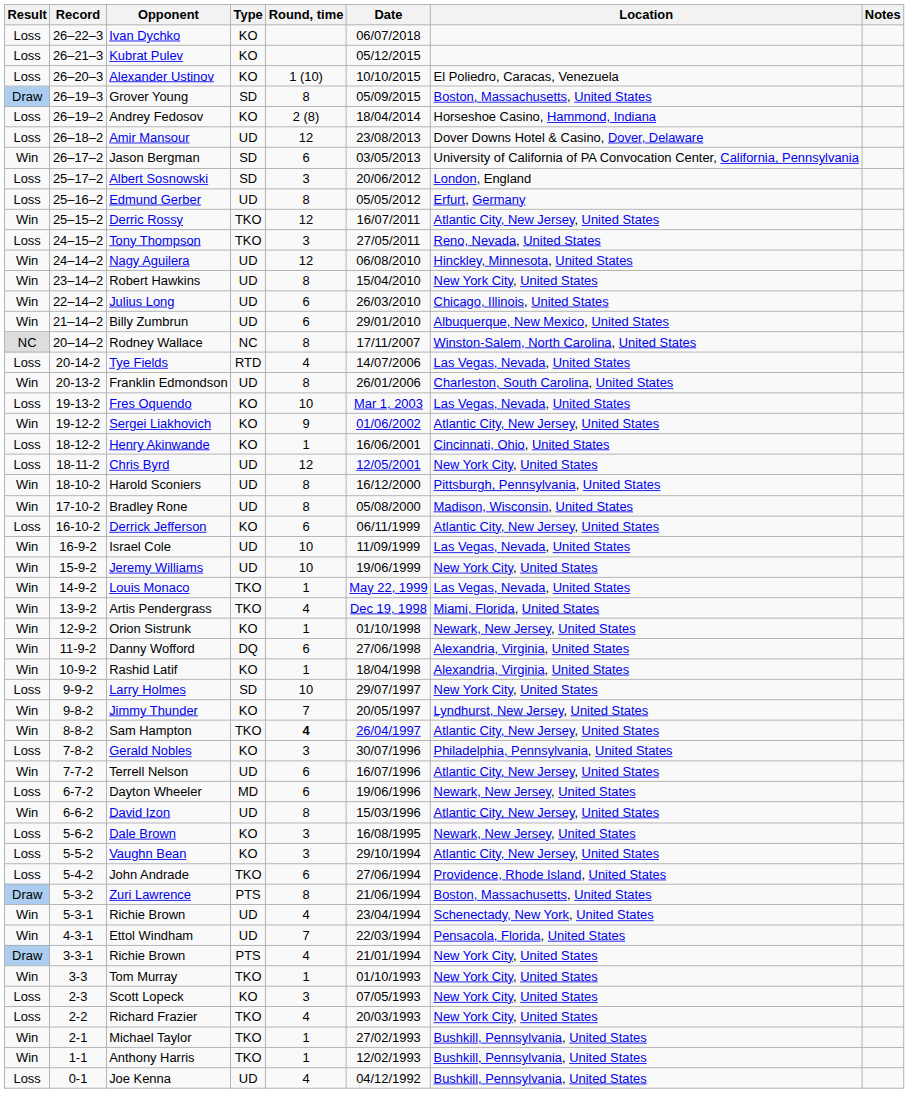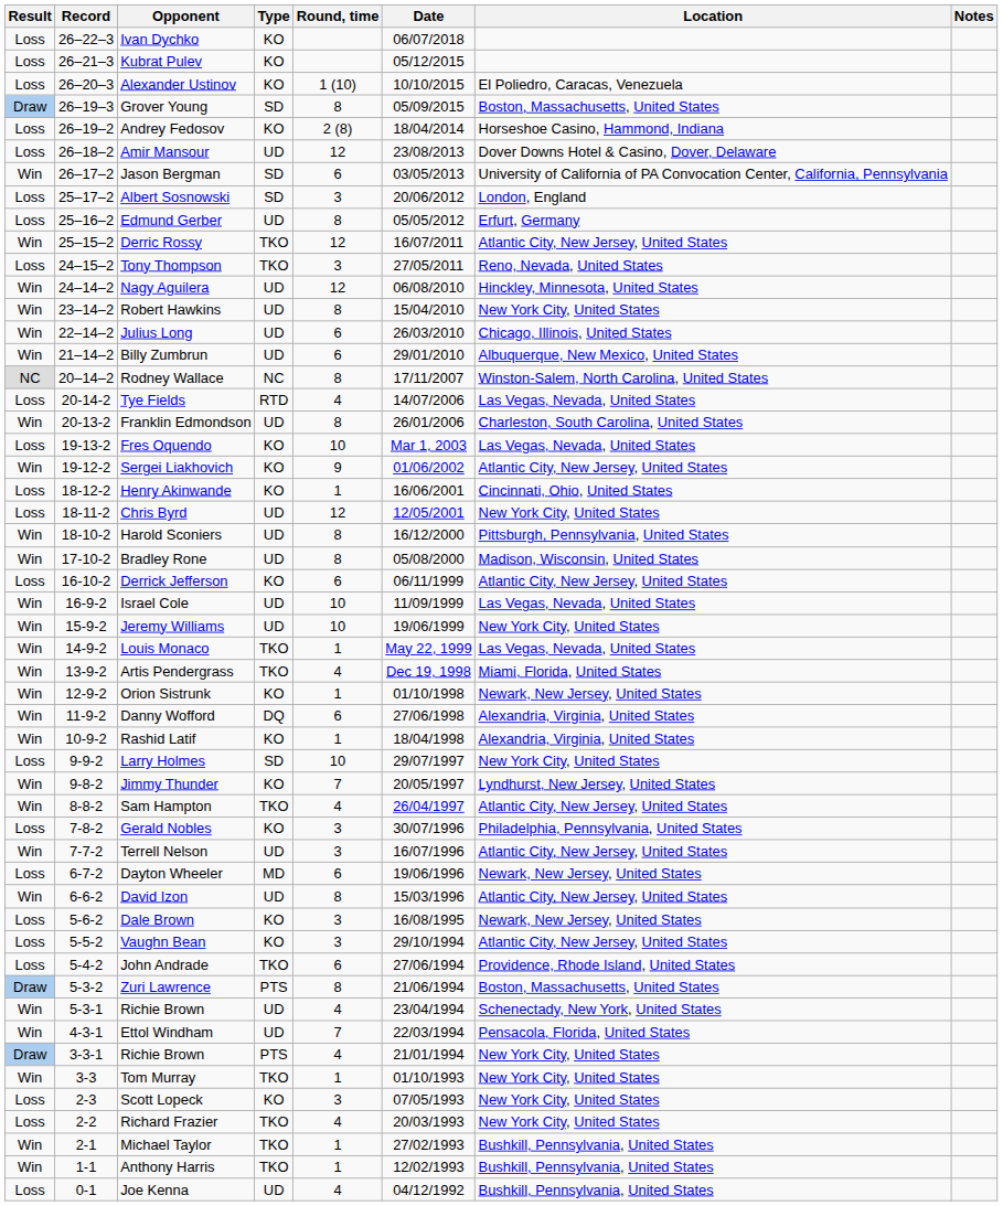 <table class="wikitable" style="text-align:center; font-size:95%">
 <tr>
 <th>Result</th>
 <th>Record</th>
 <th>Opponent</th>
 <th>Type</th>
 <th>Round, time</th>
 <th>Date</th>
 <th>Location</th>
 <th>Notes</th>
 </tr>
 <tr>
 <td>Loss</td>
 <td>26–22–3 </td>
 <td align=left> <a href='#'>Ivan Dychko</a></td>
 <td>KO</td>
 <td></td>
 <td>06/07/2018</td>
 <td align=left></td>
 <td align=left></td>
 </tr>
 <tr>
 <td>Loss</td>
 <td>26–21–3 </td>
 <td align=left> <a href='#'>Kubrat Pulev</a></td>
 <td>KO</td>
 <td></td>
 <td>05/12/2015</td>
 <td align=left></td>
 <td align=left></td>
 </tr>
 <tr>
 <td>Loss</td>
 <td>26–20–3 </td>
 <td align=left> <a href='#'>Alexander Ustinov</a></td>
 <td>KO</td>
 <td>1 (10)</td>
 <td>10/10/2015</td>
 <td align=left> El Poliedro, Caracas, Venezuela</td>
 <td align=left></td>
 </tr>
 <tr>
 <td style="background:#abcdef;">Draw</td>
 <td>26–19–3 </td>
 <td align=left> Grover Young</td>
 <td>SD</td>
 <td>8</td>
 <td>05/09/2015</td>
 <td align=left> <a href='#'>Boston, Massachusetts</a>, <a href='#'>United States</a></td>
 <td align=left></td>
 </tr>
 <tr>
 <td>Loss</td>
 <td>26–19–2 </td>
 <td align=left> Andrey Fedosov</td>
 <td>KO</td>
 <td>2 (8)</td>
 <td>18/04/2014</td>
 <td align=left> Horseshoe Casino, <a href='#'>Hammond, Indiana</a></td>
 <td align=left></td>
 </tr>
 <tr>
 <td>Loss</td>
 <td>26–18–2 </td>
 <td align=left> <a href='#'>Amir Mansour</a></td>
 <td>UD</td>
 <td>12</td>
 <td>23/08/2013</td>
 <td align=left> Dover Downs Hotel & Casino, <a href='#'>Dover, Delaware</a></td>
 <td align=left></td>
 </tr>
 <tr>
 <td>Win</td>
 <td>26–17–2 </td>
 <td align=left> Jason Bergman</td>
 <td>SD</td>
 <td>6</td>
 <td>03/05/2013</td>
 <td align=left> University of California of PA Convocation Center, <a href='#'>California, Pennsylvania</a></td>
 <td align=left></td>
 </tr>
 <tr>
 <td>Loss</td>
 <td>25–17–2 </td>
 <td align=left> <a href='#'>Albert Sosnowski</a></td>
 <td>SD</td>
 <td>3</td>
 <td>20/06/2012</td>
 <td align=left> <a href='#'>London</a>, England</td>
 <td align=left></td>
 </tr>
 <tr>
 <td>Loss</td>
 <td>25–16–2 </td>
 <td align=left> <a href='#'>Edmund Gerber</a></td>
 <td>UD</td>
 <td>8</td>
 <td>05/05/2012</td>
 <td align=left> <a href='#'>Erfurt</a>, <a href='#'>Germany</a></td>
 <td align=left></td>
 </tr>
 <tr>
 <td>Win</td>
 <td>25–15–2 </td>
 <td align=left> <a href='#'>Derric Rossy</a></td>
 <td>TKO</td>
 <td>12</td>
 <td>16/07/2011</td>
 <td align=left> <a href='#'>Atlantic City, New Jersey</a>, <a href='#'>United States</a></td>
 <td align=left></td>
 </tr>
 <tr>
 <td>Loss</td>
 <td>24–15–2 </td>
 <td align=left> <a href='#'>Tony Thompson</a></td>
 <td>TKO</td>
 <td>3</td>
 <td>27/05/2011</td>
 <td align=left> <a href='#'>Reno, Nevada</a>, <a href='#'>United States</a></td>
 <td align=left></td>
 </tr>
 <tr>
 <td>Win</td>
 <td>24–14–2 </td>
 <td align=left> <a href='#'>Nagy Aguilera</a></td>
 <td>UD</td>
 <td>12</td>
 <td>06/08/2010</td>
 <td align=left> <a href='#'>Hinckley, Minnesota</a>, <a href='#'>United States</a></td>
 <td align=left></td>
 </tr>
 <tr>
 <td>Win</td>
 <td>23–14–2 </td>
 <td align=left> Robert Hawkins</td>
 <td>UD</td>
 <td>8</td>
 <td>15/04/2010</td>
 <td align=left> <a href='#'>New York City</a>, <a href='#'>United States</a></td>
 <td align=left></td>
 </tr>
 <tr>
 <td>Win</td>
 <td>22–14–2 </td>
 <td align=left> <a href='#'>Julius Long</a></td>
 <td>UD</td>
 <td>6</td>
 <td>26/03/2010</td>
 <td align=left> <a href='#'>Chicago, Illinois</a>, <a href='#'>United States</a></td>
 <td align=left></td>
 </tr>
 <tr>
 <td>Win</td>
 <td>21–14–2 </td>
 <td align=left> Billy Zumbrun</td>
 <td>UD</td>
 <td>6</td>
 <td>29/01/2010</td>
 <td align=left> <a href='#'>Albuquerque, New Mexico</a>, <a href='#'>United States</a></td>
 <td align=left></td>
 </tr>
 <tr>
 <td style="background:#ddd;">NC</td>
 <td>20–14–2 </td>
 <td align=left> Rodney Wallace</td>
 <td>NC</td>
 <td>8</td>
 <td>17/11/2007</td>
 <td align=left> <a href='#'>Winston-Salem, North Carolina</a>, <a href='#'>United States</a></td>
 <td align=left></td>
 </tr>
 <tr>
 <td>Loss</td>
 <td>20-14-2</td>
 <td align=left> <a href='#'>Tye Fields</a></td>
 <td>RTD</td>
 <td>4</td>
 <td>14/07/2006</td>
 <td align=left> <a href='#'>Las Vegas, Nevada</a>, <a href='#'>United States</a></td>
 <td align=left></td>
 </tr>
 <tr>
 <td>Win</td>
 <td>20-13-2</td>
 <td align=left> Franklin Edmondson</td>
 <td>UD</td>
 <td>8</td>
 <td>26/01/2006</td>
 <td align=left> <a href='#'>Charleston, South Carolina</a>, <a href='#'>United States</a></td>
 <td align=left></td>
 </tr>
 <tr>
 <td>Loss</td>
 <td>19-13-2</td>
 <td align=left> <a href='#'>Fres Oquendo</a></td>
 <td>KO</td>
 <td>10</td>
 <td><a href='#'>Mar 1, 2003</a></td>
 <td align=left> <a href='#'>Las Vegas, Nevada</a>, <a href='#'>United States</a></td>
 <td align=left></td>
 </tr>
 <tr>
 <td>Win</td>
 <td>19-12-2</td>
 <td align=left> <a href='#'>Sergei Liakhovich</a></td>
 <td>KO</td>
 <td>9</td>
 <td><a href='#'>01/06/2002</a></td>
 <td align=left> <a href='#'>Atlantic City, New Jersey</a>, <a href='#'>United States</a></td>
 <td align=left></td>
 </tr>
 <tr>
 <td>Loss</td>
 <td>18-12-2</td>
 <td align=left> <a href='#'>Henry Akinwande</a></td>
 <td>KO</td>
 <td>1</td>
 <td>16/06/2001</td>
 <td align=left> <a href='#'>Cincinnati, Ohio</a>, <a href='#'>United States</a></td>
 <td align=left></td>
 </tr>
 <tr>
 <td>Loss</td>
 <td>18-11-2</td>
 <td align=left> <a href='#'>Chris Byrd</a></td>
 <td>UD</td>
 <td>12</td>
 <td><a href='#'>12/05/2001</a></td>
 <td align=left> <a href='#'>New York City</a>, <a href='#'>United States</a></td>
 <td align=left></td>
 </tr>
 <tr>
 <td>Win</td>
 <td>18-10-2</td>
 <td align=left> Harold Sconiers</td>
 <td>UD</td>
 <td>8</td>
 <td>16/12/2000</td>
 <td align=left> <a href='#'>Pittsburgh, Pennsylvania</a>, <a href='#'>United States</a></td>
 <td align=left></td>
 </tr>
 <tr>
 <td>Win</td>
 <td>17-10-2</td>
 <td align=left> Bradley Rone</td>
 <td>UD</td>
 <td>8</td>
 <td>05/08/2000</td>
 <td align=left> <a href='#'>Madison, Wisconsin</a>, <a href='#'>United States</a></td>
 <td align=left></td>
 </tr>
 <tr>
 <td>Loss</td>
 <td>16-10-2</td>
 <td align=left> <a href='#'>Derrick Jefferson</a></td>
 <td>KO</td>
 <td>6</td>
 <td>06/11/1999</td>
 <td align=left> <a href='#'>Atlantic City, New Jersey</a>, <a href='#'>United States</a></td>
 <td align=left></td>
 </tr>
 <tr>
 <td>Win</td>
 <td>16-9-2</td>
 <td align=left> Israel Cole</td>
 <td>UD</td>
 <td>10</td>
 <td>11/09/1999</td>
 <td align=left> <a href='#'>Las Vegas, Nevada</a>, <a href='#'>United States</a></td>
 <td align=left></td>
 </tr>
 <tr>
 <td>Win</td>
 <td>15-9-2</td>
 <td align=left> <a href='#'>Jeremy Williams</a></td>
 <td>UD</td>
 <td>10</td>
 <td>19/06/1999</td>
 <td align=left> <a href='#'>New York City</a>, <a href='#'>United States</a></td>
 <td align=left></td>
 </tr>
 <tr>
 <td>Win</td>
 <td>14-9-2</td>
 <td align=left> <a href='#'>Louis Monaco</a></td>
 <td>TKO</td>
 <td>1</td>
 <td><a href='#'>May 22, 1999</a></td>
 <td align=left> <a href='#'>Las Vegas, Nevada</a>, <a href='#'>United States</a></td>
 <td align=left></td>
 </tr>
 <tr>
 <td>Win</td>
 <td>13-9-2</td>
 <td align=left> Artis Pendergrass</td>
 <td>TKO</td>
 <td>4</td>
 <td><a href='#'>Dec 19, 1998</a></td>
 <td align=left> <a href='#'>Miami, Florida</a>, <a href='#'>United States</a></td>
 <td align=left></td>
 </tr>
 <tr>
 <td>Win</td>
 <td>12-9-2</td>
 <td align=left> Orion Sistrunk</td>
 <td>KO</td>
 <td>1</td>
 <td>01/10/1998</td>
 <td align=left> <a href='#'>Newark, New Jersey</a>, <a href='#'>United States</a></td>
 <td align=left></td>
 </tr>
 <tr>
 <td>Win</td>
 <td>11-9-2</td>
 <td align=left> Danny Wofford</td>
 <td>DQ</td>
 <td>6</td>
 <td>27/06/1998</td>
 <td align=left> <a href='#'>Alexandria, Virginia</a>, <a href='#'>United States</a></td>
 <td align=left></td>
 </tr>
 <tr>
 <td>Win</td>
 <td>10-9-2</td>
 <td align=left> Rashid Latif</td>
 <td>KO</td>
 <td>1</td>
 <td>18/04/1998</td>
 <td align=left> <a href='#'>Alexandria, Virginia</a>, <a href='#'>United States</a></td>
 <td align=left></td>
 </tr>
 <tr>
 <td>Loss</td>
 <td>9-9-2</td>
 <td align=left> <a href='#'>Larry Holmes</a></td>
 <td>SD</td>
 <td>10</td>
 <td>29/07/1997</td>
 <td align=left> <a href='#'>New York City</a>, <a href='#'>United States</a></td>
 <td align=left></td>
 </tr>
 <tr>
 <td>Win</td>
 <td>9-8-2</td>
 <td align=left> <a href='#'>Jimmy Thunder</a></td>
 <td>KO</td>
 <td>7</td>
 <td>20/05/1997</td>
 <td align=left> <a href='#'>Lyndhurst, New Jersey</a>, <a href='#'>United States</a></td>
 <td align=left></td>
 </tr>
 <tr>
 <td>Win</td>
 <td>8-8-2</td>
 <td align=left> Sam Hampton</td>
 <td>TKO</td>
-<td><strong>4</strong></td>
+<td>4</td>
 <td><a href='#'>26/04/1997</a></td>
 <td align=left> <a href='#'>Atlantic City, New Jersey</a>, <a href='#'>United States</a></td>
 <td align=left></td>
 </tr>
 <tr>
 <td>Loss</td>
 <td>7-8-2</td>
 <td align=left> <a href='#'>Gerald Nobles</a></td>
 <td>KO</td>
 <td>3</td>
 <td>30/07/1996</td>
 <td align=left> <a href='#'>Philadelphia, Pennsylvania</a>, <a href='#'>United States</a></td>
 <td align=left></td>
 </tr>
 <tr>
 <td>Win</td>
 <td>7-7-2</td>
 <td align=left> Terrell Nelson</td>
 <td>UD</td>
-<td>6</td>
+<td>3</td>
 <td>16/07/1996</td>
 <td align=left> <a href='#'>Atlantic City, New Jersey</a>, <a href='#'>United States</a></td>
 <td align=left></td>
 </tr>
 <tr>
 <td>Loss</td>
 <td>6-7-2</td>
 <td align=left> Dayton Wheeler</td>
 <td>MD</td>
 <td>6</td>
 <td>19/06/1996</td>
 <td align=left> <a href='#'>Newark, New Jersey</a>, <a href='#'>United States</a></td>
 <td align=left></td>
 </tr>
 <tr>
 <td>Win</td>
 <td>6-6-2</td>
 <td align=left> <a href='#'>David Izon</a></td>
 <td>UD</td>
 <td>8</td>
 <td>15/03/1996</td>
 <td align=left> <a href='#'>Atlantic City, New Jersey</a>, <a href='#'>United States</a></td>
 <td align=left></td>
 </tr>
 <tr>
 <td>Loss</td>
 <td>5-6-2</td>
 <td align=left> <a href='#'>Dale Brown</a></td>
 <td>KO</td>
 <td>3</td>
 <td>16/08/1995</td>
 <td align=left> <a href='#'>Newark, New Jersey</a>, <a href='#'>United States</a></td>
 <td align=left></td>
 </tr>
 <tr>
 <td>Loss</td>
 <td>5-5-2</td>
 <td align=left> <a href='#'>Vaughn Bean</a></td>
 <td>KO</td>
 <td>3</td>
 <td>29/10/1994</td>
 <td align=left> <a href='#'>Atlantic City, New Jersey</a>, <a href='#'>United States</a></td>
 <td align=left></td>
 </tr>
 <tr>
 <td>Loss</td>
 <td>5-4-2</td>
 <td align=left> John Andrade</td>
 <td>TKO</td>
 <td>6</td>
 <td>27/06/1994</td>
 <td align=left> <a href='#'>Providence, Rhode Island</a>, <a href='#'>United States</a></td>
 <td align=left></td>
 </tr>
 <tr>
 <td style="background:#abcdef;">Draw</td>
 <td>5-3-2</td>
 <td align=left> <a href='#'>Zuri Lawrence</a></td>
 <td>PTS</td>
 <td>8</td>
 <td>21/06/1994</td>
 <td align=left> <a href='#'>Boston, Massachusetts</a>, <a href='#'>United States</a></td>
 <td align=left></td>
 </tr>
 <tr>
 <td>Win</td>
 <td>5-3-1</td>
 <td align=left> Richie Brown</td>
 <td>UD</td>
 <td>4</td>
 <td>23/04/1994</td>
 <td align=left> <a href='#'>Schenectady, New York</a>, <a href='#'>United States</a></td>
 <td align=left></td>
 </tr>
 <tr>
 <td>Win</td>
 <td>4-3-1</td>
 <td align=left> Ettol Windham</td>
 <td>UD</td>
 <td>7</td>
 <td>22/03/1994</td>
 <td align=left> <a href='#'>Pensacola, Florida</a>, <a href='#'>United States</a></td>
 <td align=left></td>
 </tr>
 <tr>
 <td style="background:#abcdef;">Draw</td>
 <td>3-3-1</td>
 <td align=left> Richie Brown</td>
 <td>PTS</td>
 <td>4</td>
 <td>21/01/1994</td>
 <td align=left> <a href='#'>New York City</a>, <a href='#'>United States</a></td>
 <td align=left></td>
 </tr>
 <tr>
 <td>Win</td>
 <td>3-3</td>
 <td align=left> Tom Murray</td>
 <td>TKO</td>
 <td>1</td>
 <td>01/10/1993</td>
 <td align=left> <a href='#'>New York City</a>, <a href='#'>United States</a></td>
 <td align=left></td>
 </tr>
 <tr>
 <td>Loss</td>
 <td>2-3</td>
 <td align=left> Scott Lopeck</td>
 <td>KO</td>
 <td>3</td>
 <td>07/05/1993</td>
 <td align=left> <a href='#'>New York City</a>, <a href='#'>United States</a></td>
 <td align=left></td>
 </tr>
 <tr>
 <td>Loss</td>
 <td>2-2</td>
 <td align=left> Richard Frazier</td>
 <td>TKO</td>
 <td>4</td>
 <td>20/03/1993</td>
 <td align=left> <a href='#'>New York City</a>, <a href='#'>United States</a></td>
 <td align=left></td>
 </tr>
 <tr>
 <td>Win</td>
 <td>2-1</td>
 <td align=left> Michael Taylor</td>
 <td>TKO</td>
 <td>1</td>
 <td>27/02/1993</td>
 <td align=left> <a href='#'>Bushkill, Pennsylvania</a>, <a href='#'>United States</a></td>
 <td align=left></td>
 </tr>
 <tr>
 <td>Win</td>
 <td>1-1</td>
 <td align=left> Anthony Harris</td>
 <td>TKO</td>
 <td>1</td>
 <td>12/02/1993</td>
 <td align=left> <a href='#'>Bushkill, Pennsylvania</a>, <a href='#'>United States</a></td>
 <td align=left></td>
 </tr>
 <tr>
 <td>Loss</td>
 <td>0-1</td>
 <td align=left> Joe Kenna</td>
 <td>UD</td>
 <td>4</td>
 <td>04/12/1992</td>
 <td align=left> <a href='#'>Bushkill, Pennsylvania</a>, <a href='#'>United States</a></td>
 <td align=left></td>
 </tr>
 </table>
